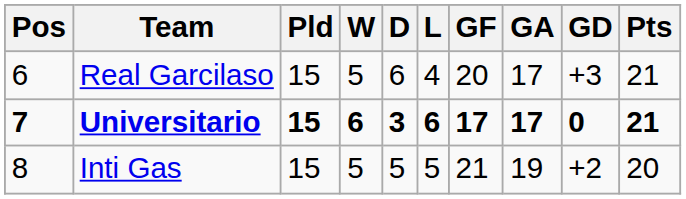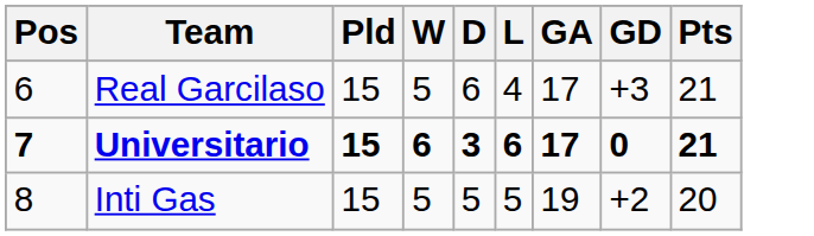 <table class="wikitable">
 <tr>
 <th><abbr>Pos</abbr></th>
 <th>Team</th>
 <th><abbr>Pld</abbr></th>
 <th><abbr>W</abbr></th>
 <th><abbr>D</abbr></th>
 <th><abbr>L</abbr></th>
-<th><abbr>GF</abbr></th>
 <th><abbr>GA</abbr></th>
 <th><abbr>GD</abbr></th>
 <th><abbr>Pts</abbr></th>
 </tr>
 <tr>
 <td>6</td>
 <td><a href='#'>Real Garcilaso</a></td>
 <td>15</td>
 <td>5</td>
 <td>6</td>
 <td>4</td>
-<td>20</td>
 <td>17</td>
 <td>+3</td>
 <td>21</td>
 </tr>
 <tr>
 <td><strong>7</strong></td>
 <td><a href='#'><strong>Universitario</strong></a></td>
 <td><strong>15</strong></td>
 <td><strong>6</strong></td>
 <td><strong>3</strong></td>
 <td><strong>6</strong></td>
 <td><strong>17</strong></td>
-<td><strong>17</strong></td>
 <td><strong>0</strong></td>
 <td><strong>21</strong></td>
 </tr>
 <tr>
 <td>8</td>
 <td><a href='#'>Inti Gas</a></td>
 <td>15</td>
 <td>5</td>
 <td>5</td>
 <td>5</td>
-<td>21</td>
 <td>19</td>
 <td>+2</td>
 <td>20</td>
 </tr>
 </table>
